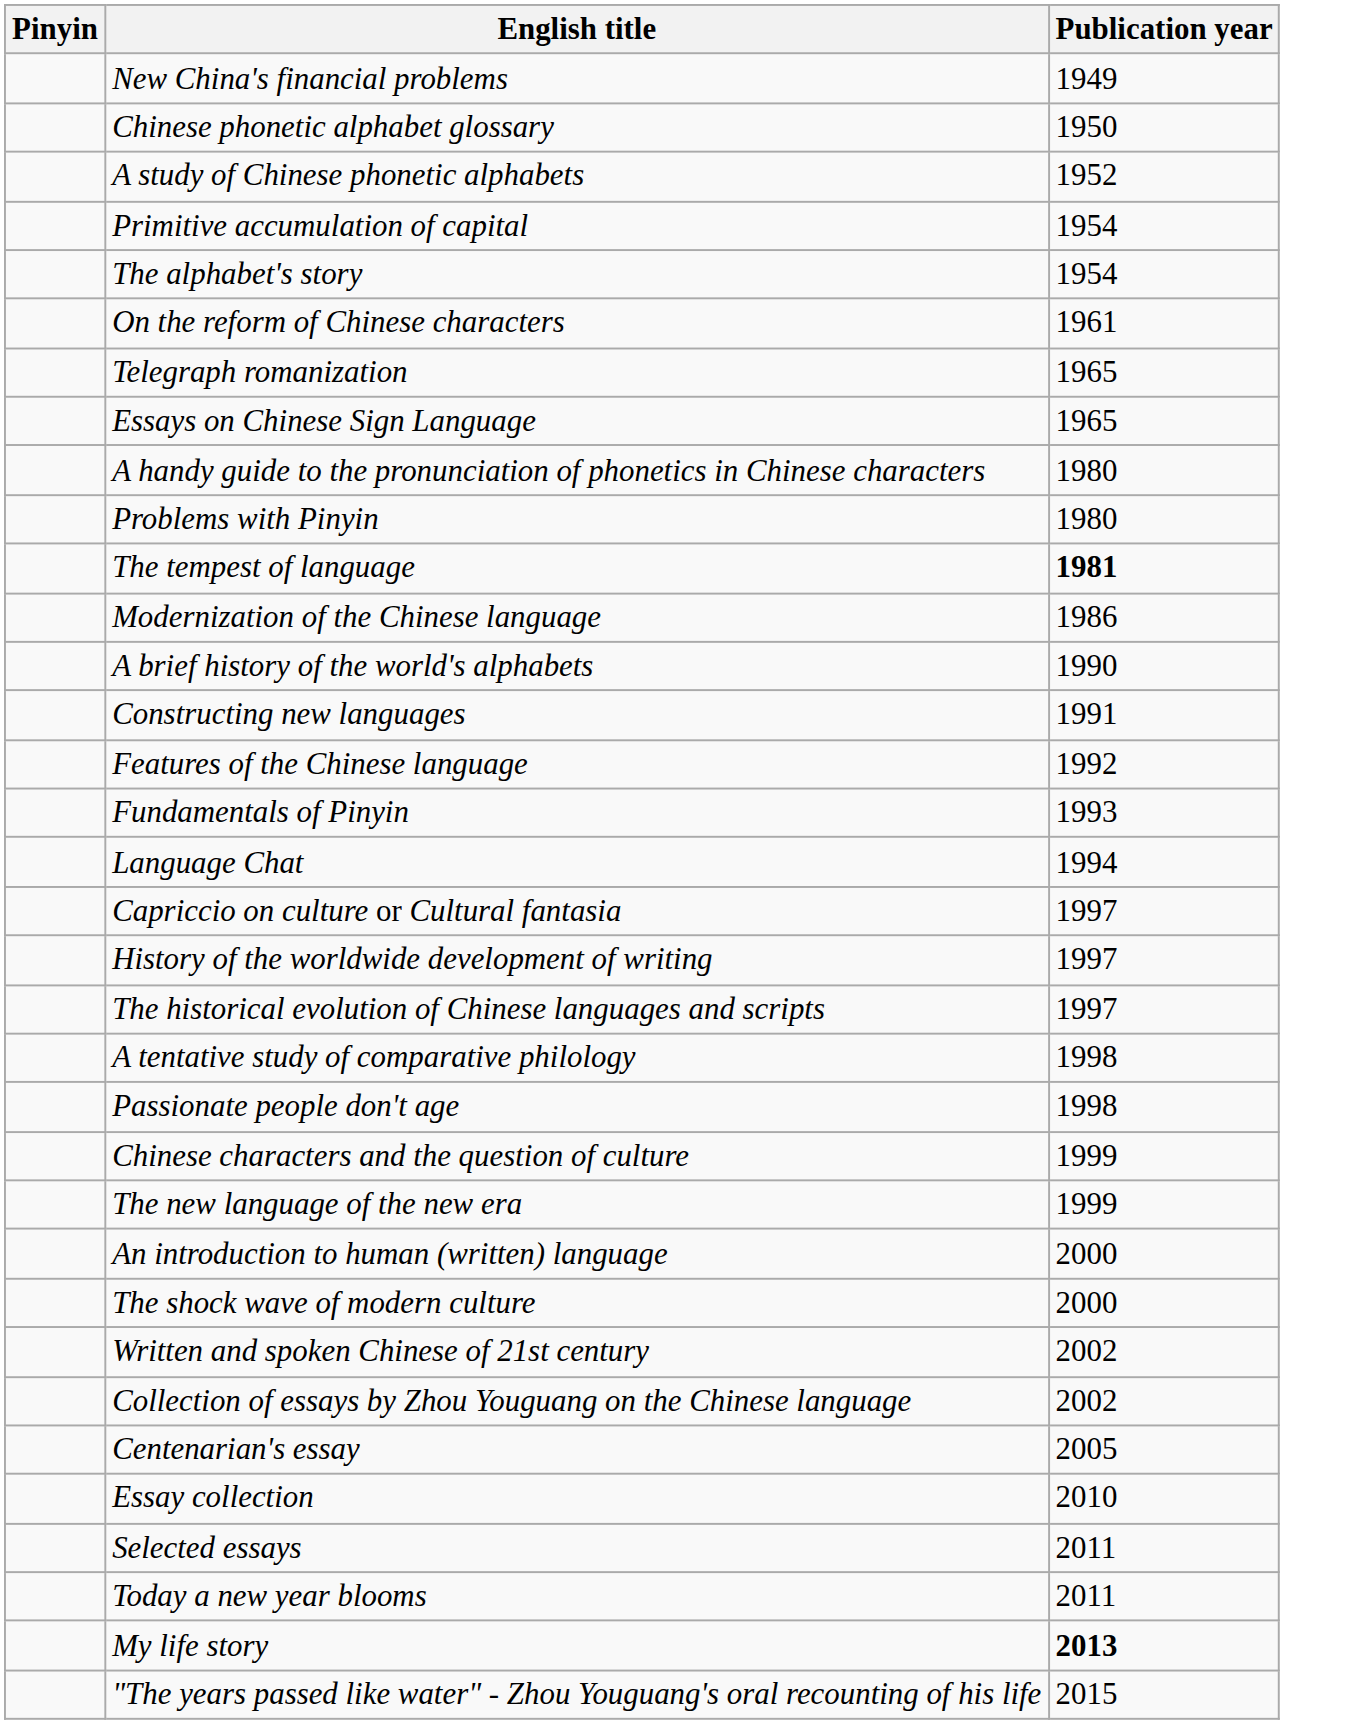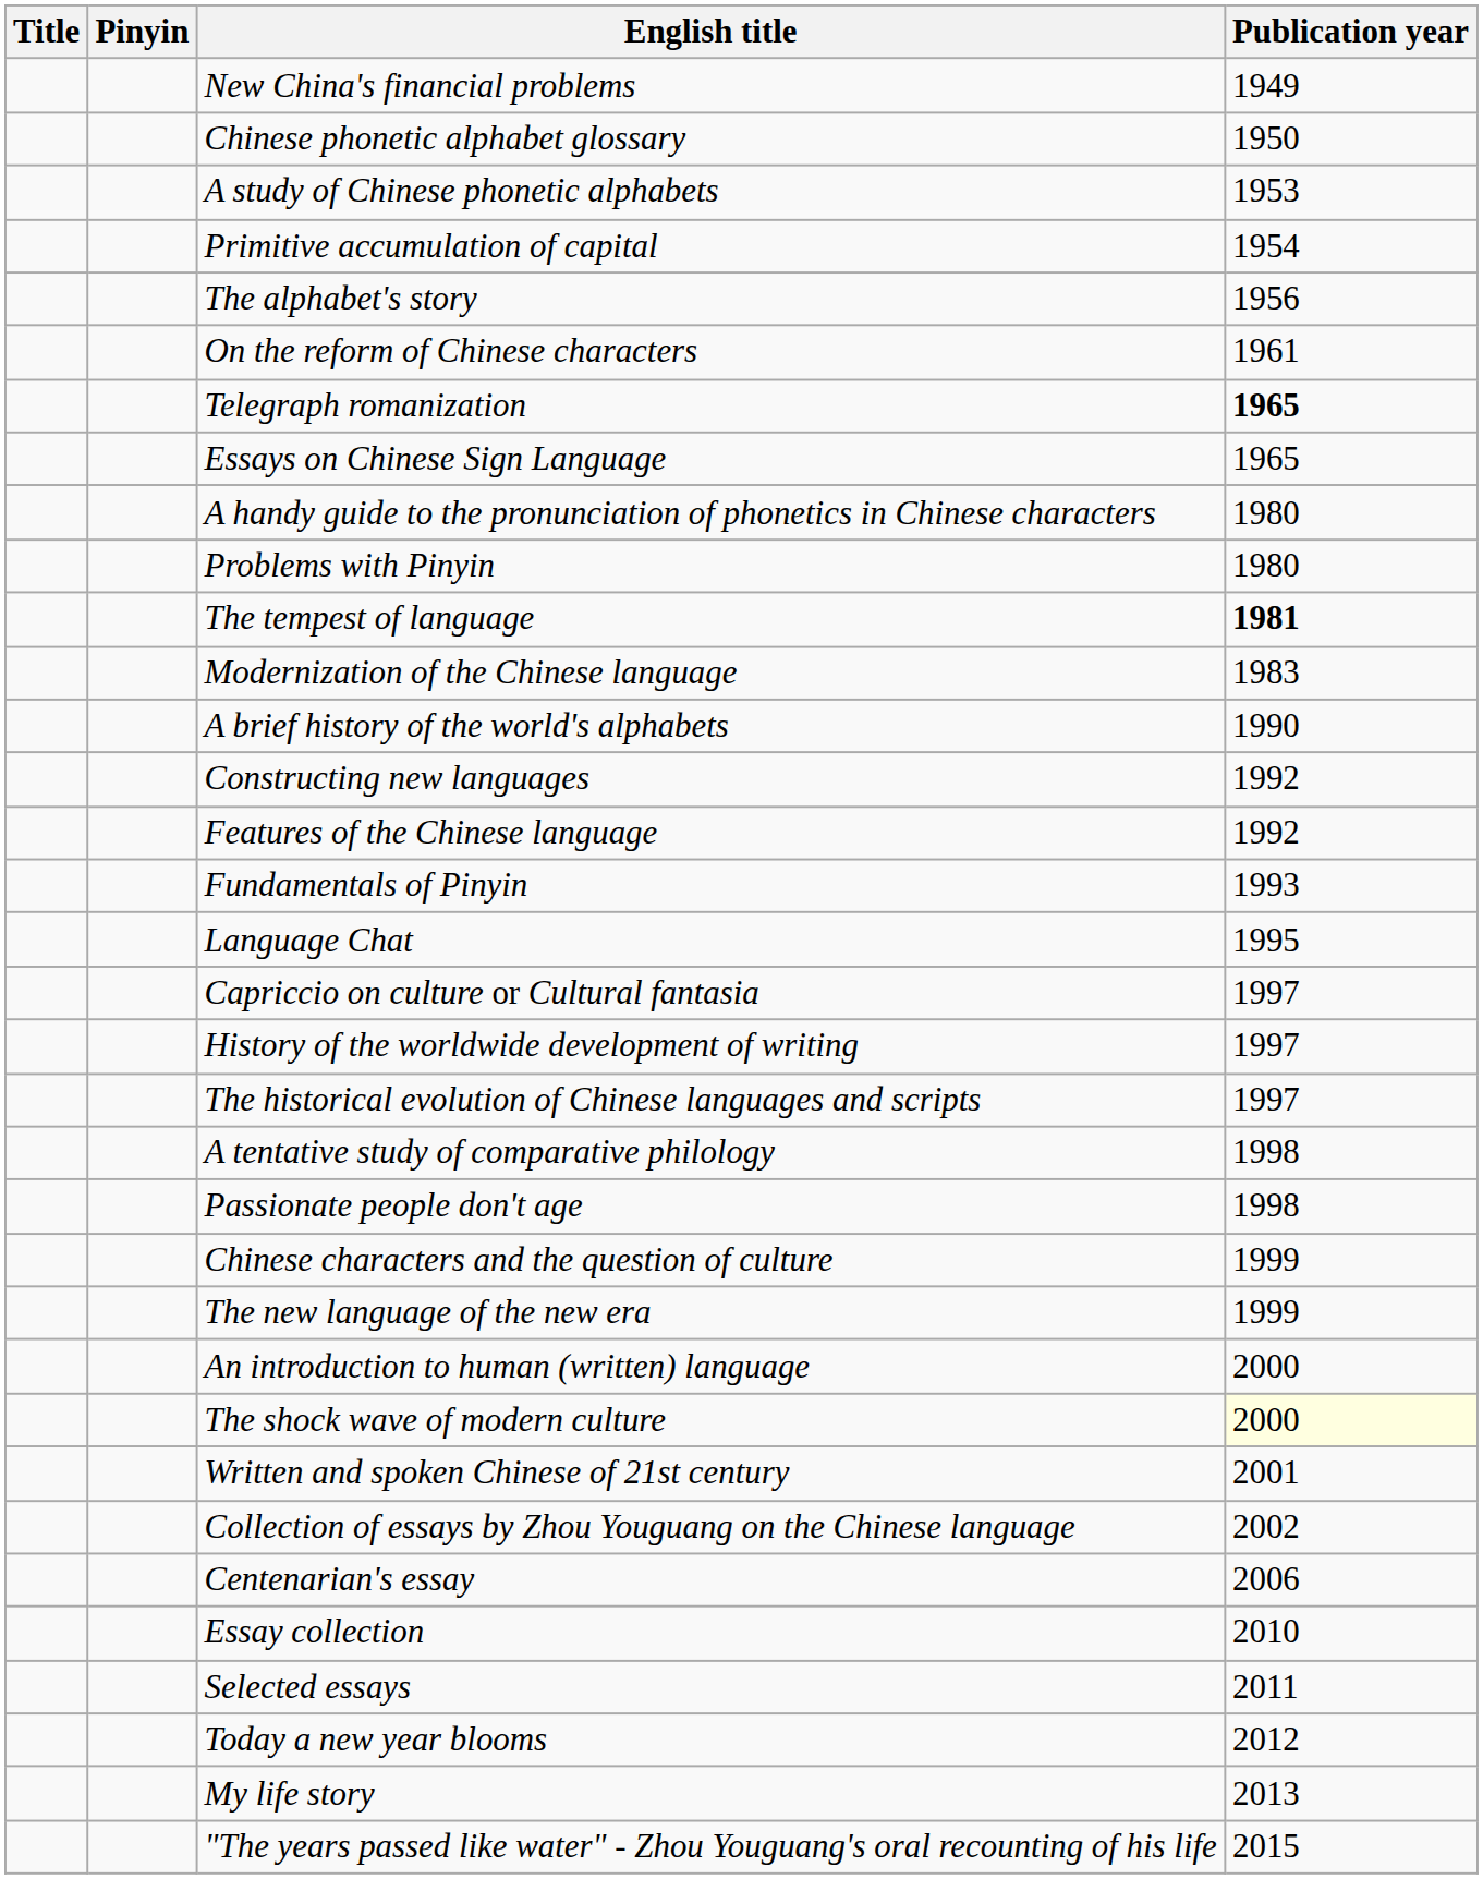 <table class="wikitable sortable">
 <tr>
+<th>Title</th>
 <th>Pinyin</th>
 <th>English title</th>
 <th>Publication year</th>
 </tr>
 <tr>
 <td></td>
+<td></td>
 <td><em>New China's financial problems</em></td>
 <td>1949</td>
 </tr>
 <tr>
+<td></td>
 <td></td>
 <td><em>Chinese phonetic alphabet glossary</em></td>
 <td>1950</td>
 </tr>
 <tr>
 <td></td>
+<td></td>
 <td><em>A study of Chinese phonetic alphabets</em></td>
-<td>1952</td>
+<td>1953</td>
 </tr>
 <tr>
+<td></td>
 <td></td>
 <td><em>Primitive accumulation of capital</em></td>
 <td>1954</td>
 </tr>
 <tr>
 <td></td>
+<td></td>
 <td><em>The alphabet's story</em></td>
-<td>1954</td>
+<td>1956</td>
 </tr>
 <tr>
+<td></td>
 <td></td>
 <td><em>On the reform of Chinese characters</em></td>
 <td>1961</td>
 </tr>
 <tr>
 <td></td>
+<td></td>
 <td><em>Telegraph romanization</em></td>
-<td>1965</td>
+<td><strong>1965</strong></td>
 </tr>
 <tr>
+<td></td>
 <td></td>
 <td><em>Essays on Chinese Sign Language</em></td>
 <td>1965</td>
 </tr>
 <tr>
 <td></td>
+<td></td>
 <td><em>A handy guide to the pronunciation of phonetics in Chinese characters</em></td>
 <td>1980</td>
 </tr>
 <tr>
+<td></td>
 <td></td>
 <td><em>Problems with Pinyin</em></td>
 <td>1980</td>
 </tr>
 <tr>
 <td></td>
+<td></td>
 <td><em>The tempest of language</em></td>
 <td><strong>1981</strong></td>
 </tr>
 <tr>
 <td></td>
+<td></td>
 <td><em>Modernization of the Chinese language</em></td>
-<td>1986</td>
+<td>1983</td>
 </tr>
 <tr>
+<td></td>
 <td></td>
 <td><em>A brief history of the world's alphabets</em></td>
 <td>1990</td>
 </tr>
 <tr>
 <td></td>
+<td></td>
 <td><em>Constructing new languages</em></td>
-<td>1991</td>
+<td>1992</td>
 </tr>
 <tr>
+<td></td>
 <td></td>
 <td><em>Features of the Chinese language</em></td>
 <td>1992</td>
 </tr>
 <tr>
 <td></td>
+<td></td>
 <td><em>Fundamentals of Pinyin</em></td>
 <td>1993</td>
 </tr>
 <tr>
 <td></td>
+<td></td>
 <td><em>Language Chat</em></td>
-<td>1994</td>
+<td>1995</td>
 </tr>
 <tr>
+<td></td>
 <td></td>
 <td><em>Capriccio on culture</em> or <em>Cultural fantasia</em></td>
 <td>1997</td>
 </tr>
 <tr>
 <td></td>
+<td></td>
 <td><em>History of the worldwide development of writing</em></td>
 <td>1997</td>
 </tr>
 <tr>
+<td></td>
 <td></td>
 <td><em>The historical evolution of Chinese languages and scripts</em></td>
 <td>1997</td>
 </tr>
 <tr>
 <td></td>
+<td></td>
 <td><em>A tentative study of comparative philology</em></td>
 <td>1998</td>
 </tr>
 <tr>
+<td></td>
 <td></td>
 <td><em>Passionate people don't age</em></td>
 <td>1998</td>
 </tr>
 <tr>
 <td></td>
+<td></td>
 <td><em>Chinese characters and the question of culture</em></td>
 <td>1999</td>
 </tr>
 <tr>
+<td></td>
 <td></td>
 <td><em>The new language of the new era</em></td>
 <td>1999</td>
 </tr>
 <tr>
 <td></td>
+<td></td>
 <td><em>An introduction to human (written) language</em></td>
 <td>2000</td>
 </tr>
 <tr>
 <td></td>
+<td></td>
 <td><em>The shock wave of modern culture</em></td>
-<td>2000</td>
+<td style="background: lightyellow;">2000</td>
 </tr>
 <tr>
 <td></td>
+<td></td>
 <td><em>Written and spoken Chinese of 21st century</em></td>
-<td>2002</td>
+<td>2001</td>
 </tr>
 <tr>
+<td></td>
 <td></td>
 <td><em>Collection of essays by Zhou Youguang on the Chinese language</em></td>
 <td>2002</td>
 </tr>
 <tr>
 <td></td>
+<td></td>
 <td><em>Centenarian's essay</em></td>
-<td>2005</td>
+<td>2006</td>
 </tr>
 <tr>
+<td></td>
 <td></td>
 <td><em>Essay collection</em></td>
 <td>2010</td>
 </tr>
 <tr>
 <td></td>
+<td></td>
 <td><em>Selected essays</em></td>
 <td>2011</td>
 </tr>
 <tr>
 <td></td>
+<td></td>
 <td><em>Today a new year blooms</em></td>
-<td>2011</td>
+<td>2012</td>
 </tr>
 <tr>
 <td></td>
+<td></td>
 <td><em>My life story</em></td>
-<td><strong>2013</strong></td>
+<td>2013</td>
 </tr>
 <tr>
+<td></td>
 <td></td>
 <td><em>"The years passed like water" - Zhou Youguang's oral recounting of his life</em></td>
 <td>2015</td>
 </tr>
 </table>
